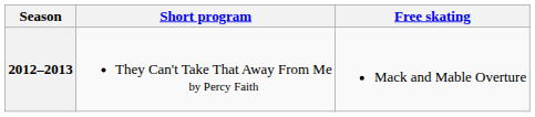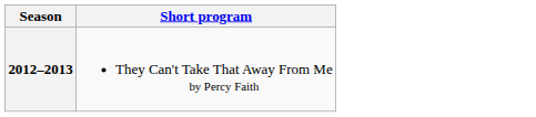 <table class=wikitable style=text-align:center>
 <tr>
 <th>Season</th>
 <th><a href='#'>Short program</a></th>
-<th><a href='#'>Free skating</a></th>
 </tr>
 <tr>
 <th>2012–2013</th>
 <td><br><ul><li>They Can't Take That Away From Me <br><small> by Percy Faith </small></li></ul></td>
-<td><br><ul><li>Mack and Mable Overture</li></ul></td>
 </tr>
 </table>
